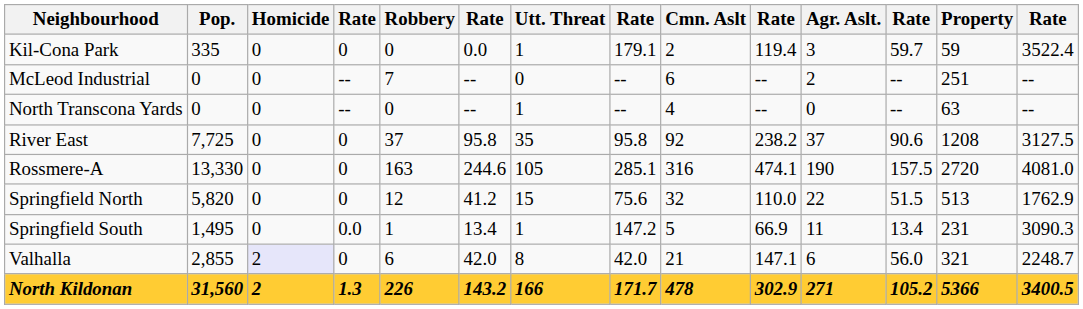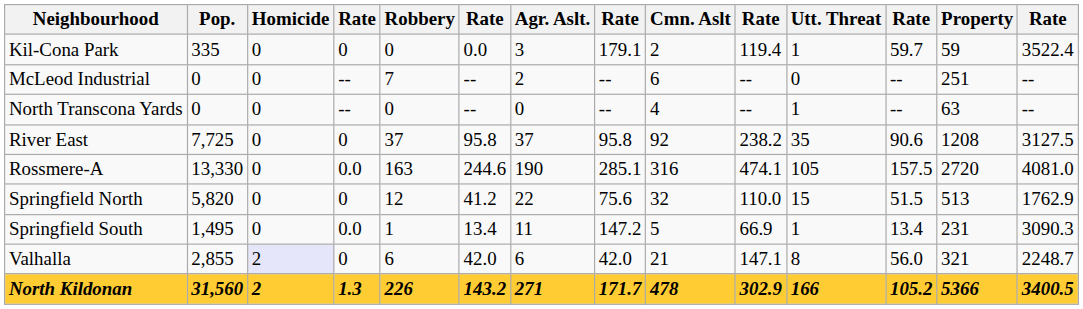 <table class="wikitable sortable">
 <tr>
 <th>Neighbourhood</th>
 <th>Pop.</th>
 <th>Homicide</th>
 <th>Rate </th>
 <th>Robbery</th>
 <th>Rate</th>
-<th>Utt. Threat </th>
+<th>Agr. Aslt. </th>
 <th>Rate</th>
 <th>Cmn. Aslt </th>
 <th>Rate</th>
-<th>Agr. Aslt. </th>
+<th>Utt. Threat </th>
 <th>Rate</th>
 <th>Property</th>
 <th>Rate</th>
 </tr>
 <tr>
 <td>Kil-Cona Park</td>
 <td>335</td>
 <td>0</td>
 <td>0</td>
 <td>0</td>
 <td>0.0</td>
-<td>1</td>
+<td>3</td>
 <td>179.1</td>
 <td>2</td>
 <td>119.4</td>
-<td>3</td>
+<td>1</td>
 <td>59.7</td>
 <td>59</td>
 <td>3522.4</td>
 </tr>
 <tr>
 <td>McLeod Industrial</td>
 <td>0</td>
 <td>0</td>
 <td>--</td>
 <td>7</td>
 <td>--</td>
-<td>0</td>
+<td>2</td>
 <td>--</td>
 <td>6</td>
 <td>--</td>
-<td>2</td>
+<td>0</td>
 <td>--</td>
 <td>251</td>
 <td>--</td>
 </tr>
 <tr>
 <td>North Transcona Yards</td>
 <td>0</td>
 <td>0</td>
 <td>--</td>
 <td>0</td>
 <td>--</td>
-<td>1</td>
+<td>0</td>
 <td>--</td>
 <td>4</td>
 <td>--</td>
-<td>0</td>
+<td>1</td>
 <td>--</td>
 <td>63</td>
 <td>--</td>
 </tr>
 <tr>
 <td>River East</td>
 <td>7,725</td>
 <td>0</td>
 <td>0</td>
 <td>37</td>
 <td>95.8</td>
-<td>35</td>
+<td>37</td>
 <td>95.8</td>
 <td>92</td>
 <td>238.2</td>
-<td>37</td>
+<td>35</td>
 <td>90.6</td>
 <td>1208</td>
 <td>3127.5</td>
 </tr>
 <tr>
 <td>Rossmere-A</td>
 <td>13,330</td>
 <td>0</td>
-<td>0</td>
+<td>0.0</td>
 <td>163</td>
 <td>244.6</td>
-<td>105</td>
+<td>190</td>
 <td>285.1</td>
 <td>316</td>
 <td>474.1</td>
-<td>190</td>
+<td>105</td>
 <td>157.5</td>
 <td>2720</td>
 <td>4081.0</td>
 </tr>
 <tr>
 <td>Springfield North</td>
 <td>5,820</td>
 <td>0</td>
 <td>0</td>
 <td>12</td>
 <td>41.2</td>
-<td>15</td>
+<td>22</td>
 <td>75.6</td>
 <td>32</td>
 <td>110.0</td>
-<td>22</td>
+<td>15</td>
 <td>51.5</td>
 <td>513</td>
 <td>1762.9</td>
 </tr>
 <tr>
 <td>Springfield South</td>
 <td>1,495</td>
 <td>0</td>
 <td>0.0</td>
 <td>1</td>
 <td>13.4</td>
-<td>1</td>
+<td>11</td>
 <td>147.2</td>
 <td>5</td>
 <td>66.9</td>
-<td>11</td>
+<td>1</td>
 <td>13.4</td>
 <td>231</td>
 <td>3090.3</td>
 </tr>
 <tr>
 <td>Valhalla</td>
 <td>2,855</td>
 <td style="background: lavender;">2</td>
 <td>0</td>
 <td>6</td>
 <td>42.0</td>
-<td>8</td>
+<td>6</td>
 <td>42.0</td>
 <td>21</td>
 <td>147.1</td>
-<td>6</td>
+<td>8</td>
 <td>56.0</td>
 <td>321</td>
 <td>2248.7</td>
 </tr>
 <tr>
 <td style="background: #fc3;"><strong><em>North Kildonan</em></strong></td>
 <td style="background: #fc3;"><strong><em>31,560</em></strong></td>
 <td style="background: #fc3;"><strong><em>2</em></strong></td>
 <td style="background: #fc3;"><strong><em>1.3</em></strong></td>
 <td style="background: #fc3;"><strong><em>226</em></strong></td>
 <td style="background: #fc3;"><strong><em>143.2</em></strong></td>
-<td style="background: #fc3;"><strong><em>166</em></strong></td>
+<td style="background: #fc3;"><strong><em>271</em></strong></td>
 <td style="background: #fc3;"><strong><em>171.7</em></strong></td>
 <td style="background: #fc3;"><strong><em>478</em></strong></td>
 <td style="background: #fc3;"><strong><em>302.9</em></strong></td>
-<td style="background: #fc3;"><strong><em>271</em></strong></td>
+<td style="background: #fc3;"><strong><em>166</em></strong></td>
 <td style="background: #fc3;"><strong><em>105.2</em></strong></td>
 <td style="background: #fc3;"><strong><em>5366</em></strong></td>
 <td style="background: #fc3;"><strong><em>3400.5</em></strong></td>
 </tr>
 </table>
